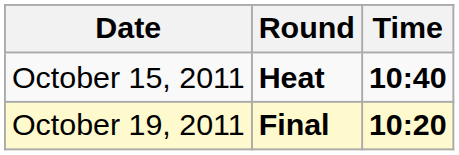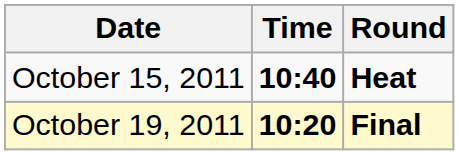 <table class="wikitable">
 <tr>
 <th>Date</th>
+<th>Time</th>
 <th>Round</th>
-<th>Time</th>
 </tr>
 <tr>
 <td>October 15, 2011</td>
+<td><strong>10:40</strong></td>
 <td><strong>Heat</strong></td>
-<td><strong>10:40</strong></td>
 </tr>
 <tr style=background:lemonchiffon>
 <td>October 19, 2011</td>
+<td><strong>10:20</strong></td>
 <td><strong>Final</strong></td>
-<td><strong>10:20</strong></td>
 </tr>
 </table>
